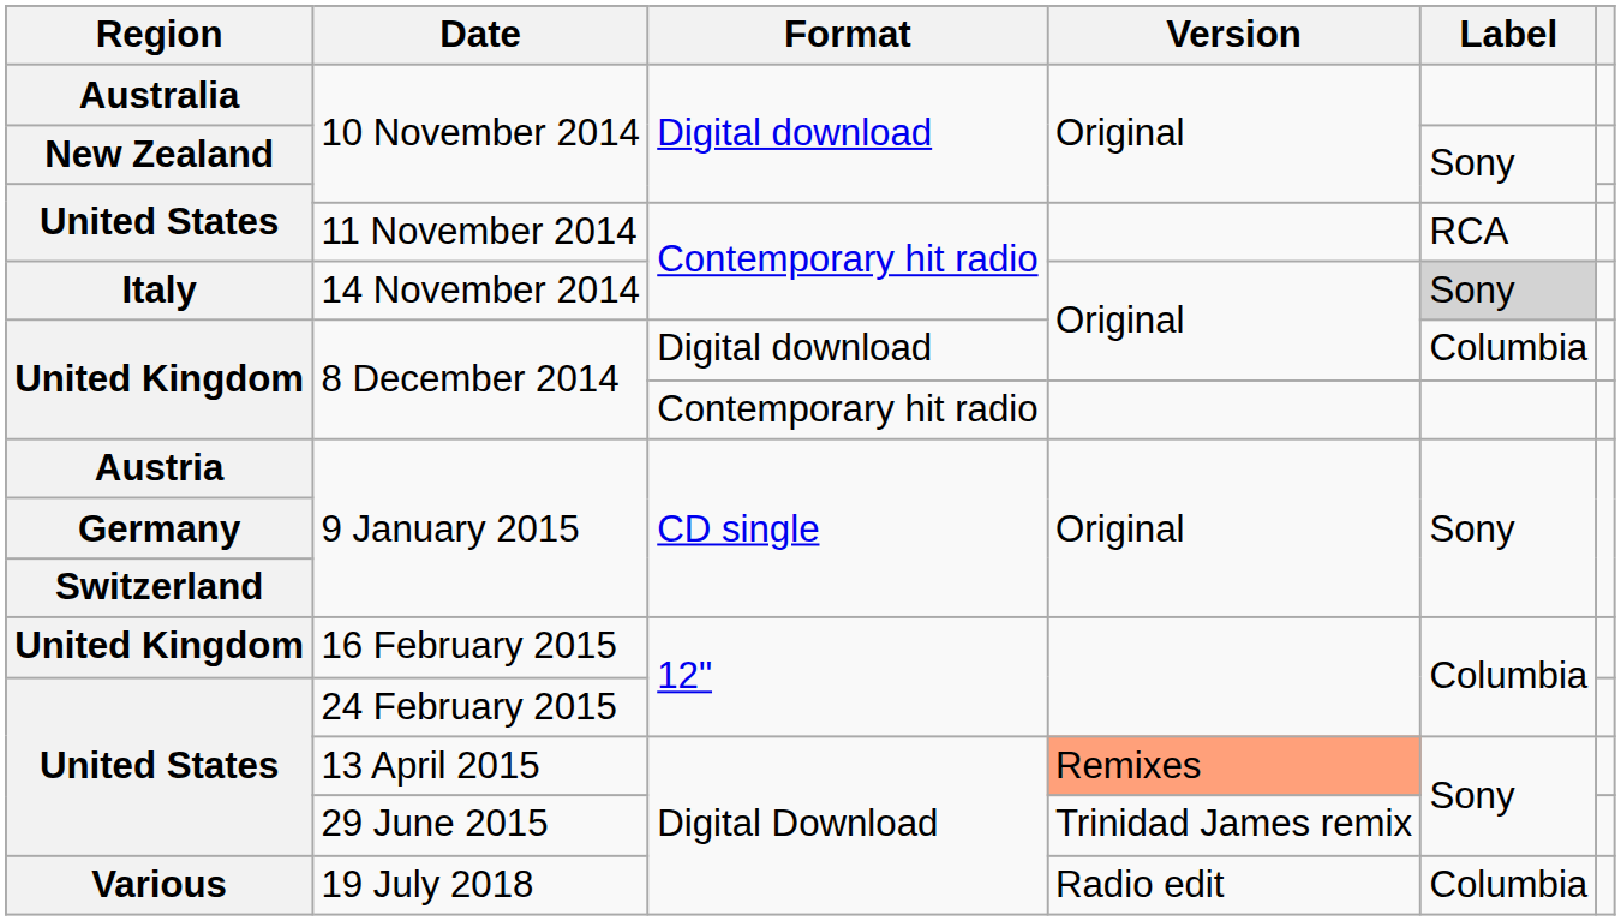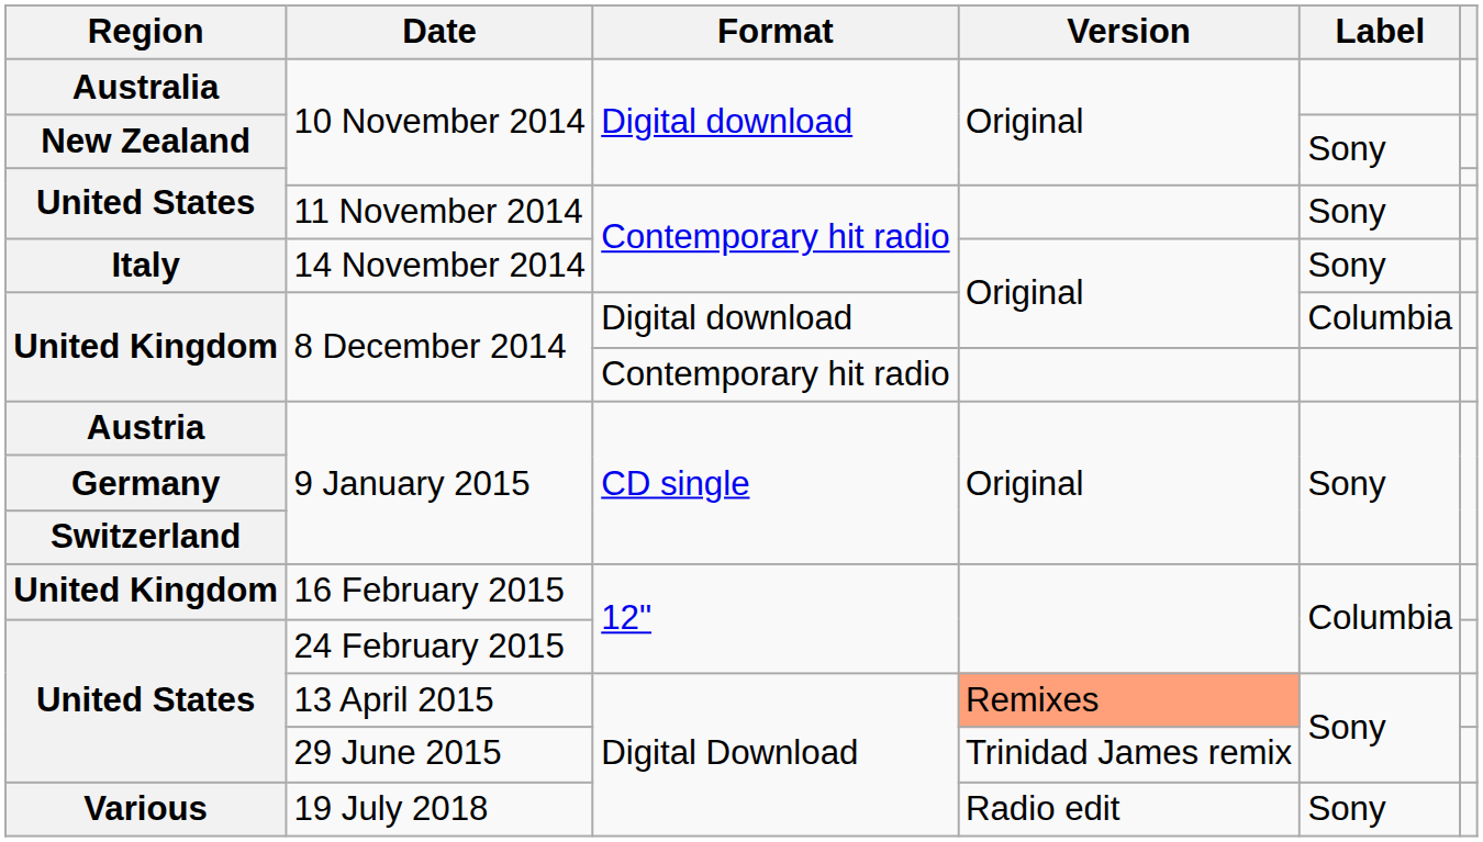 <table class="wikitable plainrowheaders">
 <tr>
 <th scope="col">Region</th>
 <th scope="col">Date</th>
 <th scope="col">Format</th>
 <th scope="col">Version</th>
 <th scope="col">Label</th>
 <th scope="col"></th>
 </tr>
 <tr>
 <th scope="row">Australia</th>
 <td rowspan="3">10 November 2014</td>
 <td rowspan="3"><a href='#'>Digital download</a></td>
 <td rowspan="3">Original</td>
 <td></td>
 <td align="center"></td>
 </tr>
 <tr>
 <th scope="row">New Zealand</th>
 <td rowspan="2">Sony</td>
 <td align="center"></td>
 </tr>
 <tr>
 <th scope="row" rowspan="2">United States</th>
 <td align="center"></td>
 </tr>
 <tr>
 <td>11 November 2014</td>
 <td rowspan="2"><a href='#'>Contemporary hit radio</a></td>
 <td></td>
-<td>RCA</td>
+<td>Sony</td>
 <td align="center"></td>
 </tr>
 <tr>
 <th scope="row">Italy</th>
 <td>14 November 2014</td>
 <td rowspan="2">Original</td>
-<td style="background: lightgrey;">Sony</td>
+<td>Sony</td>
 <td align="center"></td>
 </tr>
 <tr>
 <th scope="row" rowspan="2">United Kingdom</th>
 <td rowspan="2">8 December 2014</td>
 <td>Digital download</td>
 <td>Columbia</td>
 <td align="center"></td>
 </tr>
 <tr>
 <td>Contemporary hit radio</td>
 <td></td>
 <td></td>
 <td align="center"></td>
 </tr>
 <tr>
 <th scope="row">Austria</th>
 <td rowspan="3">9 January 2015</td>
 <td rowspan="3"><a href='#'>CD single</a></td>
 <td rowspan="3">Original</td>
 <td rowspan="3">Sony</td>
 <td rowspan="3" align="center"></td>
 </tr>
 <tr>
 <th scope="row">Germany</th>
 </tr>
 <tr>
 <th scope="row">Switzerland</th>
 </tr>
 <tr>
 <th scope="row">United Kingdom</th>
 <td>16 February 2015</td>
 <td rowspan="2"><a href='#'>12"</a></td>
 <td rowspan="2"></td>
 <td rowspan="2">Columbia</td>
 <td align="center"></td>
 </tr>
 <tr>
 <th scope="row" rowspan="3">United States</th>
 <td>24 February 2015</td>
 <td align="center"></td>
 </tr>
 <tr>
 <td>13 April 2015</td>
 <td rowspan="3">Digital Download</td>
 <td style="background: lightsalmon;">Remixes</td>
 <td rowspan="2">Sony</td>
 <td align="center"></td>
 </tr>
 <tr>
 <td>29 June 2015</td>
 <td>Trinidad James remix</td>
 <td align="center"></td>
 </tr>
 <tr>
 <th scope="row">Various</th>
 <td>19 July 2018</td>
 <td>Radio edit</td>
-<td>Columbia</td>
+<td>Sony</td>
 <td align="center"></td>
 </tr>
 </table>
